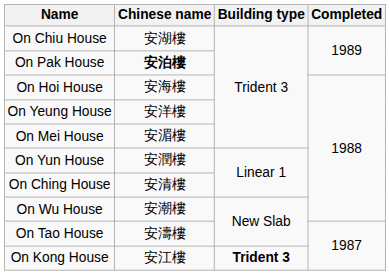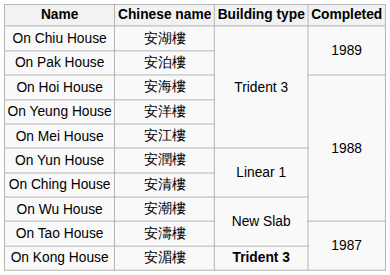 <table class="wikitable" style="text-align: center">
 <tr>
 <th>Name</th>
 <th>Chinese name</th>
 <th>Building type</th>
 <th>Completed</th>
 </tr>
 <tr>
 <td>On Chiu House</td>
 <td>安湖樓</td>
 <td rowspan="5">Trident 3</td>
 <td rowspan="2">1989</td>
 </tr>
 <tr>
 <td>On Pak House</td>
-<td><strong>安泊樓</strong></td>
+<td>安泊樓</td>
 </tr>
 <tr>
 <td>On Hoi House</td>
 <td>安海樓</td>
 <td rowspan="6">1988</td>
 </tr>
 <tr>
 <td>On Yeung House</td>
 <td>安洋樓</td>
 </tr>
 <tr>
 <td>On Mei House</td>
-<td>安湄樓</td>
+<td>安江樓</td>
 </tr>
 <tr>
 <td>On Yun House</td>
 <td>安潤樓</td>
 <td rowspan="2">Linear 1</td>
 </tr>
 <tr>
 <td>On Ching House</td>
 <td>安清樓</td>
 </tr>
 <tr>
 <td>On Wu House</td>
 <td>安潮樓</td>
 <td rowspan="2">New Slab</td>
 </tr>
 <tr>
 <td>On Tao House</td>
 <td>安濤樓</td>
 <td rowspan="2">1987</td>
 </tr>
 <tr>
 <td>On Kong House</td>
-<td>安江樓</td>
+<td>安湄樓</td>
 <td><strong>Trident 3</strong></td>
 </tr>
 </table>
